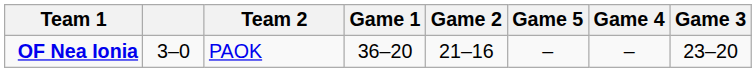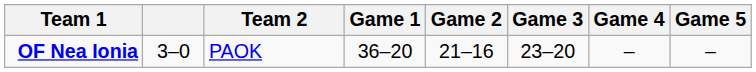 <table class=wikitable>
 <tr style="text-align:center;font-weight:bold">
 <th width=200>Team 1</th>
 <th width=80></th>
 <th width=200>Team 2</th>
 <th width=80>Game 1</th>
 <th width=80>Game 2</th>
+<th width=80>Game 3</th>
+<th width=80>Game 4</th>
 <th width=80>Game 5</th>
-<th width=80>Game 4</th>
-<th width=80>Game 3</th>
 </tr>
 <tr style="text-align:center">
 <td align=right><strong><a href='#'>OF Nea Ionia</a></strong></td>
 <td>3–0</td>
 <td align="left"><a href='#'>PAOK</a></td>
 <td>36–20</td>
 <td>21–16</td>
+<td>23–20</td>
 <td>–</td>
 <td>–</td>
-<td>23–20</td>
 </tr>
 </table>
